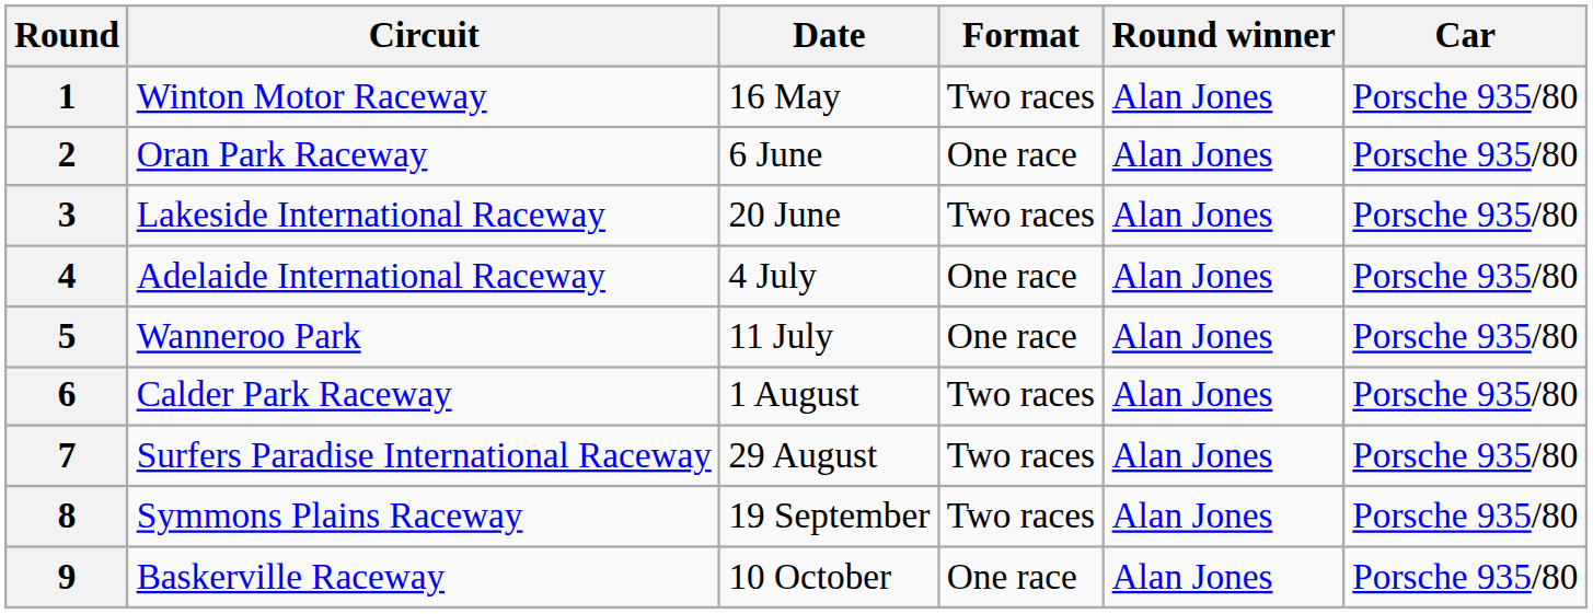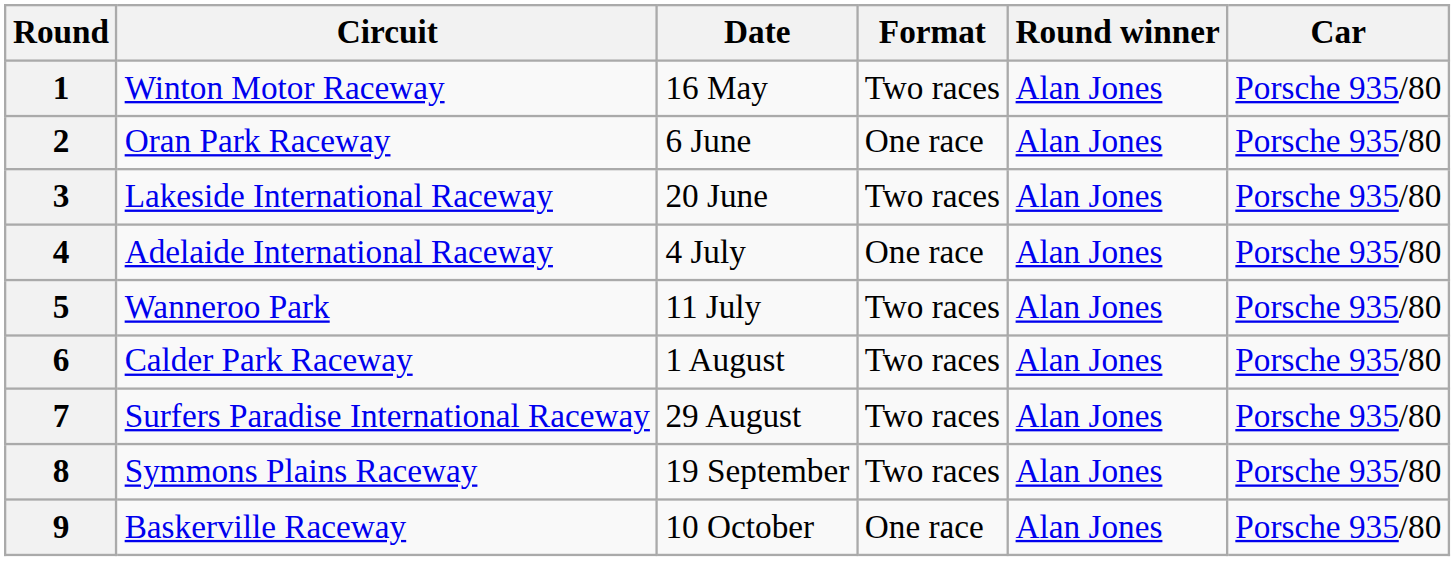 <table class="wikitable" style="font-size: 90%;">
 <tr>
 <th>Round</th>
 <th>Circuit</th>
 <th>Date</th>
 <th>Format</th>
 <th>Round winner</th>
 <th>Car</th>
 </tr>
 <tr>
 <th>1</th>
 <td><a href='#'>Winton Motor Raceway</a></td>
 <td>16 May</td>
 <td>Two races</td>
 <td><a href='#'>Alan Jones</a></td>
 <td><a href='#'>Porsche 935</a>/80</td>
 </tr>
 <tr>
 <th>2</th>
 <td><a href='#'>Oran Park Raceway</a></td>
 <td>6 June</td>
 <td>One race</td>
 <td><a href='#'>Alan Jones</a></td>
 <td><a href='#'>Porsche 935</a>/80</td>
 </tr>
 <tr>
 <th>3</th>
 <td><a href='#'>Lakeside International Raceway</a></td>
 <td>20 June</td>
 <td>Two races</td>
 <td><a href='#'>Alan Jones</a></td>
 <td><a href='#'>Porsche 935</a>/80</td>
 </tr>
 <tr>
 <th>4</th>
 <td><a href='#'>Adelaide International Raceway</a></td>
 <td>4 July</td>
 <td>One race</td>
 <td><a href='#'>Alan Jones</a></td>
 <td><a href='#'>Porsche 935</a>/80</td>
 </tr>
 <tr>
 <th>5</th>
 <td><a href='#'>Wanneroo Park</a></td>
 <td>11 July</td>
-<td>One race</td>
+<td>Two races</td>
 <td><a href='#'>Alan Jones</a></td>
 <td><a href='#'>Porsche 935</a>/80</td>
 </tr>
 <tr>
 <th>6</th>
 <td><a href='#'>Calder Park Raceway</a></td>
 <td>1 August</td>
 <td>Two races</td>
 <td><a href='#'>Alan Jones</a></td>
 <td><a href='#'>Porsche 935</a>/80</td>
 </tr>
 <tr>
 <th>7</th>
 <td><a href='#'>Surfers Paradise International Raceway</a></td>
 <td>29 August</td>
 <td>Two races</td>
 <td><a href='#'>Alan Jones</a></td>
 <td><a href='#'>Porsche 935</a>/80</td>
 </tr>
 <tr>
 <th>8</th>
 <td><a href='#'>Symmons Plains Raceway</a></td>
 <td>19 September</td>
 <td>Two races</td>
 <td><a href='#'>Alan Jones</a></td>
 <td><a href='#'>Porsche 935</a>/80</td>
 </tr>
 <tr>
 <th>9</th>
 <td><a href='#'>Baskerville Raceway</a></td>
 <td>10 October</td>
 <td>One race</td>
 <td><a href='#'>Alan Jones</a></td>
 <td><a href='#'>Porsche 935</a>/80</td>
 </tr>
 </table>
